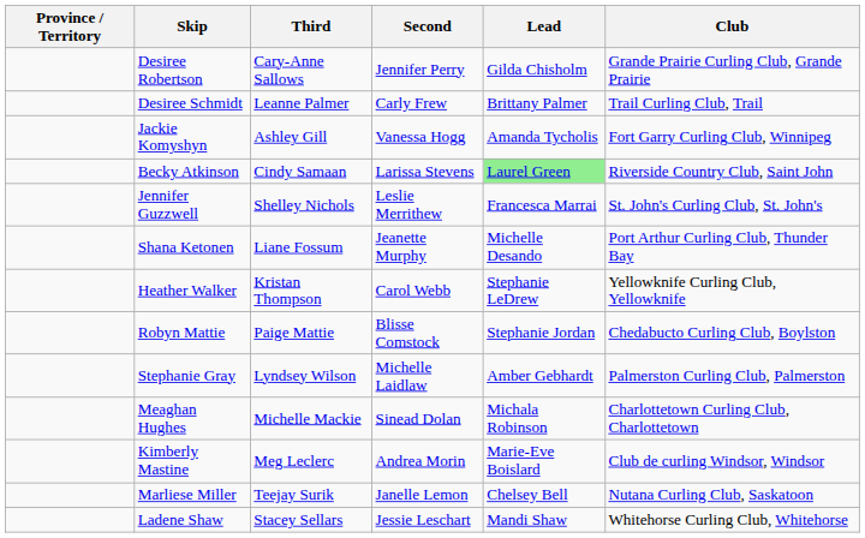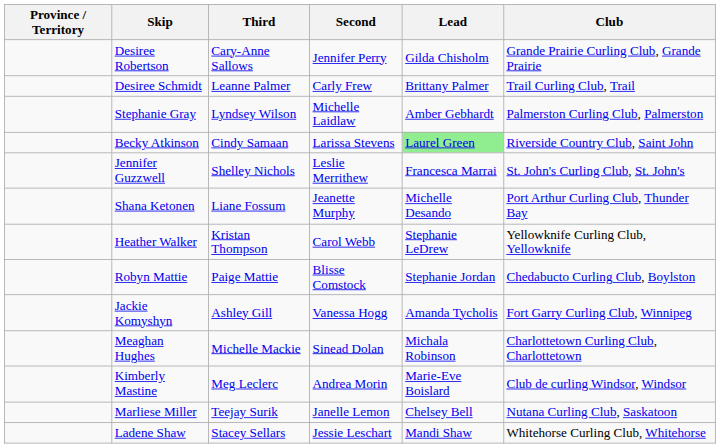 <table class="wikitable">
 <tr>
 <th>Province / Territory</th>
 <th>Skip</th>
 <th>Third</th>
 <th>Second</th>
 <th>Lead</th>
 <th>Club</th>
 </tr>
 <tr>
 <td></td>
 <td><a href='#'>Desiree Robertson</a></td>
 <td><a href='#'>Cary-Anne Sallows</a></td>
 <td><a href='#'>Jennifer Perry</a></td>
 <td><a href='#'>Gilda Chisholm</a></td>
 <td><a href='#'>Grande Prairie Curling Club</a>, <a href='#'>Grande Prairie</a></td>
 </tr>
 <tr>
 <td></td>
 <td><a href='#'>Desiree Schmidt</a></td>
 <td><a href='#'>Leanne Palmer</a></td>
 <td><a href='#'>Carly Frew</a></td>
 <td><a href='#'>Brittany Palmer</a></td>
 <td><a href='#'>Trail Curling Club</a>, <a href='#'>Trail</a></td>
 </tr>
 <tr>
 <td></td>
-<td><a href='#'>Jackie Komyshyn</a></td>
-<td><a href='#'>Ashley Gill</a></td>
-<td><a href='#'>Vanessa Hogg</a></td>
-<td><a href='#'>Amanda Tycholis</a></td>
-<td><a href='#'>Fort Garry Curling Club</a>, <a href='#'>Winnipeg</a></td>
+<td><a href='#'>Stephanie Gray</a></td>
+<td><a href='#'>Lyndsey Wilson</a></td>
+<td><a href='#'>Michelle Laidlaw</a></td>
+<td><a href='#'>Amber Gebhardt</a></td>
+<td><a href='#'>Palmerston Curling Club</a>, <a href='#'>Palmerston</a></td>
 </tr>
 <tr>
 <td></td>
 <td><a href='#'>Becky Atkinson</a></td>
 <td><a href='#'>Cindy Samaan</a></td>
 <td><a href='#'>Larissa Stevens</a></td>
 <td style="background: lightgreen;"><a href='#'>Laurel Green</a></td>
 <td><a href='#'>Riverside Country Club</a>, <a href='#'>Saint John</a></td>
 </tr>
 <tr>
 <td></td>
 <td><a href='#'>Jennifer Guzzwell</a></td>
 <td><a href='#'>Shelley Nichols</a></td>
 <td><a href='#'>Leslie Merrithew</a></td>
 <td><a href='#'>Francesca Marrai</a></td>
 <td><a href='#'>St. John's Curling Club</a>, <a href='#'>St. John's</a></td>
 </tr>
 <tr>
 <td></td>
 <td><a href='#'>Shana Ketonen</a></td>
 <td><a href='#'>Liane Fossum</a></td>
 <td><a href='#'>Jeanette Murphy</a></td>
 <td><a href='#'>Michelle Desando</a></td>
 <td><a href='#'>Port Arthur Curling Club</a>, <a href='#'>Thunder Bay</a></td>
 </tr>
 <tr>
 <td></td>
 <td><a href='#'>Heather Walker</a></td>
 <td><a href='#'>Kristan Thompson</a></td>
 <td><a href='#'>Carol Webb</a></td>
 <td><a href='#'>Stephanie LeDrew</a></td>
 <td>Yellowknife Curling Club, <a href='#'>Yellowknife</a></td>
 </tr>
 <tr>
 <td></td>
 <td><a href='#'>Robyn Mattie</a></td>
 <td><a href='#'>Paige Mattie</a></td>
 <td><a href='#'>Blisse Comstock</a></td>
 <td><a href='#'>Stephanie Jordan</a></td>
 <td><a href='#'>Chedabucto Curling Club</a>, <a href='#'>Boylston</a></td>
 </tr>
 <tr>
 <td></td>
-<td><a href='#'>Stephanie Gray</a></td>
-<td><a href='#'>Lyndsey Wilson</a></td>
-<td><a href='#'>Michelle Laidlaw</a></td>
-<td><a href='#'>Amber Gebhardt</a></td>
-<td><a href='#'>Palmerston Curling Club</a>, <a href='#'>Palmerston</a></td>
+<td><a href='#'>Jackie Komyshyn</a></td>
+<td><a href='#'>Ashley Gill</a></td>
+<td><a href='#'>Vanessa Hogg</a></td>
+<td><a href='#'>Amanda Tycholis</a></td>
+<td><a href='#'>Fort Garry Curling Club</a>, <a href='#'>Winnipeg</a></td>
 </tr>
 <tr>
 <td></td>
 <td><a href='#'>Meaghan Hughes</a></td>
 <td><a href='#'>Michelle Mackie</a></td>
 <td><a href='#'>Sinead Dolan</a></td>
 <td><a href='#'>Michala Robinson</a></td>
 <td><a href='#'>Charlottetown Curling Club</a>, <a href='#'>Charlottetown</a></td>
 </tr>
 <tr>
 <td></td>
 <td><a href='#'>Kimberly Mastine</a></td>
 <td><a href='#'>Meg Leclerc</a></td>
 <td><a href='#'>Andrea Morin</a></td>
 <td><a href='#'>Marie-Eve Boislard</a></td>
 <td><a href='#'>Club de curling Windsor</a>, <a href='#'>Windsor</a></td>
 </tr>
 <tr>
 <td></td>
 <td><a href='#'>Marliese Miller</a></td>
 <td><a href='#'>Teejay Surik</a></td>
 <td><a href='#'>Janelle Lemon</a></td>
 <td><a href='#'>Chelsey Bell</a></td>
 <td><a href='#'>Nutana Curling Club</a>, <a href='#'>Saskatoon</a></td>
 </tr>
 <tr>
 <td></td>
 <td><a href='#'>Ladene Shaw</a></td>
 <td><a href='#'>Stacey Sellars</a></td>
 <td><a href='#'>Jessie Leschart</a></td>
 <td><a href='#'>Mandi Shaw</a></td>
 <td>Whitehorse Curling Club, <a href='#'>Whitehorse</a></td>
 </tr>
 </table>
